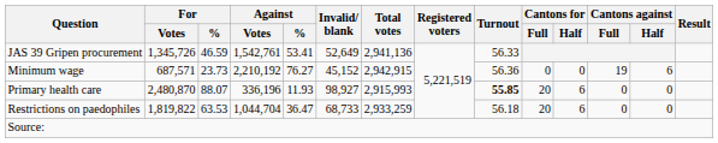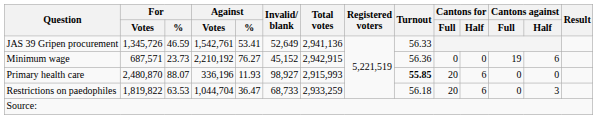 <table class=wikitable style=text-align:right>
 <tr>
 <th rowspan=2>Question</th>
 <th colspan=2>For</th>
 <th colspan=2>Against</th>
 <th rowspan=2>Invalid/<br>blank</th>
 <th rowspan=2>Total<br>votes</th>
 <th rowspan=2>Registered<br>voters</th>
 <th rowspan=2>Turnout</th>
 <th colspan=2>Cantons for</th>
 <th colspan=2>Cantons against</th>
 <th rowspan=2>Result</th>
 </tr>
 <tr>
 <th>Votes</th>
 <th>%</th>
 <th>Votes</th>
 <th>%</th>
 <th>Full</th>
 <th>Half</th>
 <th>Full</th>
 <th>Half</th>
 </tr>
 <tr>
 <td align=left>JAS 39 Gripen procurement</td>
 <td>1,345,726</td>
 <td>46.59</td>
 <td>1,542,761</td>
 <td>53.41</td>
 <td>52,649</td>
 <td>2,941,136</td>
 <td rowspan=4>5,221,519</td>
 <td>56.33</td>
 <td colspan="4" style="background-color:#F4F4F4;"></td>
 <td></td>
 </tr>
 <tr>
 <td align=left>Minimum wage</td>
 <td>687,571</td>
 <td>23.73</td>
 <td>2,210,192</td>
 <td>76.27</td>
 <td>45,152</td>
 <td>2,942,915</td>
 <td>56.36</td>
 <td>0</td>
 <td>0</td>
 <td>19</td>
 <td>6</td>
 <td></td>
 </tr>
 <tr>
 <td align=left>Primary health care</td>
 <td>2,480,870</td>
 <td>88.07</td>
 <td>336,196</td>
 <td>11.93</td>
 <td>98,927</td>
 <td>2,915,993</td>
 <td><strong>55.85</strong></td>
 <td>20</td>
 <td>6</td>
 <td>0</td>
 <td>0</td>
 <td></td>
 </tr>
 <tr>
 <td align=left>Restrictions on paedophiles</td>
 <td>1,819,822</td>
 <td>63.53</td>
 <td>1,044,704</td>
 <td>36.47</td>
 <td>68,733</td>
 <td>2,933,259</td>
 <td>56.18</td>
 <td>20</td>
 <td>6</td>
 <td>0</td>
-<td>0</td>
+<td>3</td>
 <td></td>
 </tr>
 <tr>
 <td colspan=14 align=left>Source: </td>
 </tr>
 </table>
